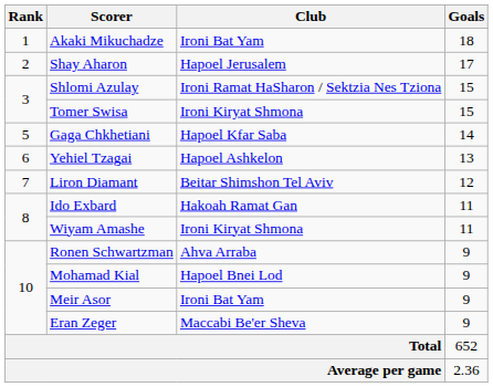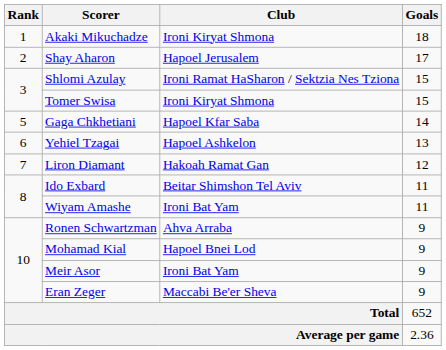 <table class="wikitable">
 <tr>
 <th>Rank</th>
 <th>Scorer</th>
 <th>Club</th>
 <th>Goals</th>
 </tr>
 <tr>
 <td align="center">1</td>
 <td> <a href='#'>Akaki Mikuchadze</a></td>
-<td><a href='#'>Ironi Bat Yam</a></td>
+<td><a href='#'>Ironi Kiryat Shmona</a></td>
 <td align="center">18</td>
 </tr>
 <tr>
 <td align="center">2</td>
 <td> <a href='#'>Shay Aharon</a></td>
 <td><a href='#'>Hapoel Jerusalem</a></td>
 <td align="center">17</td>
 </tr>
 <tr>
 <td rowspan="2" align="center">3</td>
 <td> <a href='#'>Shlomi Azulay</a></td>
 <td><a href='#'>Ironi Ramat HaSharon</a> / <a href='#'>Sektzia Nes Tziona</a></td>
 <td align="center">15</td>
 </tr>
 <tr>
 <td> <a href='#'>Tomer Swisa</a></td>
 <td><a href='#'>Ironi Kiryat Shmona</a></td>
 <td align="center">15</td>
 </tr>
 <tr>
 <td align="center">5</td>
 <td> <a href='#'>Gaga Chkhetiani</a></td>
 <td><a href='#'>Hapoel Kfar Saba</a></td>
 <td align="center">14</td>
 </tr>
 <tr>
 <td align="center">6</td>
 <td> <a href='#'>Yehiel Tzagai</a></td>
 <td><a href='#'>Hapoel Ashkelon</a></td>
 <td align="center">13</td>
 </tr>
 <tr>
 <td align="center">7</td>
 <td> <a href='#'>Liron Diamant</a></td>
-<td><a href='#'>Beitar Shimshon Tel Aviv</a></td>
+<td><a href='#'>Hakoah Ramat Gan</a></td>
 <td align="center">12</td>
 </tr>
 <tr>
 <td rowspan="2" align="center">8</td>
 <td> <a href='#'>Ido Exbard</a></td>
-<td><a href='#'>Hakoah Ramat Gan</a></td>
+<td><a href='#'>Beitar Shimshon Tel Aviv</a></td>
 <td align="center">11</td>
 </tr>
 <tr>
 <td> <a href='#'>Wiyam Amashe</a></td>
-<td><a href='#'>Ironi Kiryat Shmona</a></td>
+<td><a href='#'>Ironi Bat Yam</a></td>
 <td align="center">11</td>
 </tr>
 <tr>
 <td rowspan="4" align="center">10</td>
 <td> <a href='#'>Ronen Schwartzman</a></td>
 <td><a href='#'>Ahva Arraba</a></td>
 <td align="center">9</td>
 </tr>
 <tr>
 <td> <a href='#'>Mohamad Kial</a></td>
 <td><a href='#'>Hapoel Bnei Lod</a></td>
 <td align="center">9</td>
 </tr>
 <tr>
 <td> <a href='#'>Meir Asor</a></td>
 <td><a href='#'>Ironi Bat Yam</a></td>
 <td align="center">9</td>
 </tr>
 <tr>
 <td> <a href='#'>Eran Zeger</a></td>
 <td><a href='#'>Maccabi Be'er Sheva</a></td>
 <td align="center">9</td>
 </tr>
 <tr>
 <td bgcolor="#F2F2F2" colspan="3" align="right"><strong>Total</strong></td>
 <td align="center">652</td>
 </tr>
 <tr>
 <td bgcolor="#F2F2F2" colspan="3" align="right"><strong>Average per game</strong></td>
 <td align="center">2.36</td>
 </tr>
 </table>
